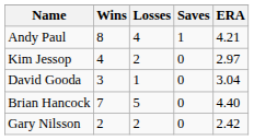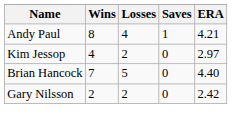 <table class="wikitable">
 <tr>
 </tr>
 <tr>
 <th>Name</th>
 <th>Wins</th>
 <th>Losses</th>
 <th>Saves</th>
 <th>ERA</th>
 </tr>
 <tr>
 <td>Andy Paul</td>
 <td>8</td>
 <td>4</td>
 <td>1</td>
 <td>4.21</td>
 </tr>
 <tr>
 <td>Kim Jessop</td>
 <td>4</td>
 <td>2</td>
 <td>0</td>
 <td>2.97</td>
 </tr>
 <tr>
-<td>David Gooda</td>
-<td>3</td>
-<td>1</td>
-<td>0</td>
-<td>3.04</td>
-</tr>
-<tr>
 <td>Brian Hancock</td>
 <td>7</td>
 <td>5</td>
 <td>0</td>
 <td>4.40</td>
 </tr>
 <tr>
 <td>Gary Nilsson</td>
 <td>2</td>
 <td>2</td>
 <td>0</td>
 <td>2.42</td>
 </tr>
 </table>
